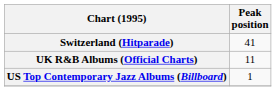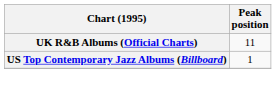 <table class="wikitable sortable plainrowheaders" style="text-align:center">
 <tr>
 <th scope="col">Chart (1995)</th>
 <th scope="col">Peak<br>position</th>
-</tr>
-<tr>
-<th scope="row">Switzerland (<a href='#'>Hitparade</a>)</th>
-<td>41</td>
 </tr>
 <tr>
 <th scope="row">UK R&B Albums (<a href='#'>Official Charts</a>)</th>
 <td>11</td>
 </tr>
 <tr>
 <th scope="row">US <a href='#'>Top Contemporary Jazz Albums</a> (<em><a href='#'>Billboard</a></em>)</th>
 <td>1</td>
 </tr>
 <tr>
 </tr>
 </table>
